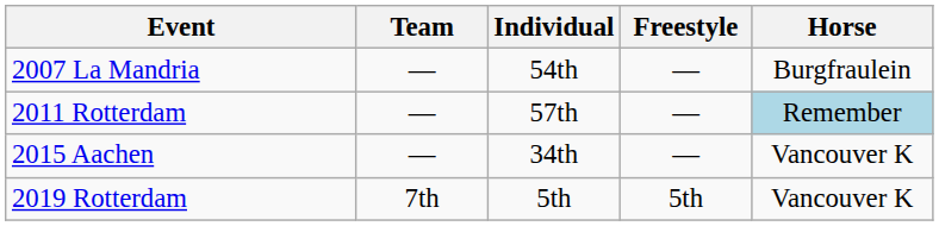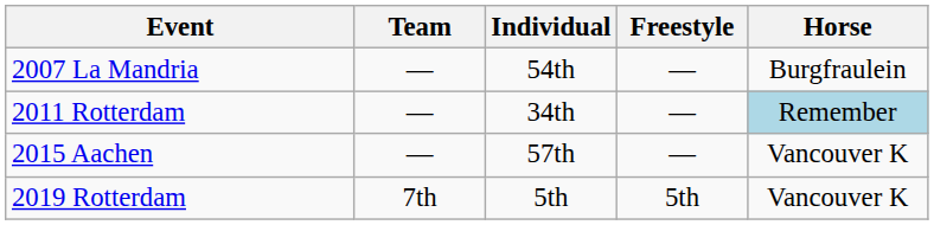 <table class="wikitable" style="text-align: center;">
 <tr>
 <th style="width:200px;">Event</th>
 <th style="width:70px;">Team</th>
 <th style="width:70px;">Individual</th>
 <th style="width:70px;">Freestyle</th>
 <th style="width:100px;">Horse</th>
 </tr>
 <tr>
 <td align=left> <a href='#'>2007 La Mandria</a></td>
 <td>—</td>
 <td>54th</td>
 <td>—</td>
 <td>Burgfraulein</td>
 </tr>
 <tr>
 <td align=left> <a href='#'>2011 Rotterdam</a></td>
 <td>—</td>
-<td>57th</td>
+<td>34th</td>
 <td>—</td>
 <td style="background: lightblue;">Remember</td>
 </tr>
 <tr>
 <td align=left> <a href='#'>2015 Aachen</a></td>
 <td>—</td>
-<td>34th</td>
+<td>57th</td>
 <td>—</td>
 <td>Vancouver K</td>
 </tr>
 <tr>
 <td align=left> <a href='#'>2019 Rotterdam</a></td>
 <td>7th</td>
 <td>5th</td>
 <td>5th</td>
 <td>Vancouver K</td>
 </tr>
 </table>
